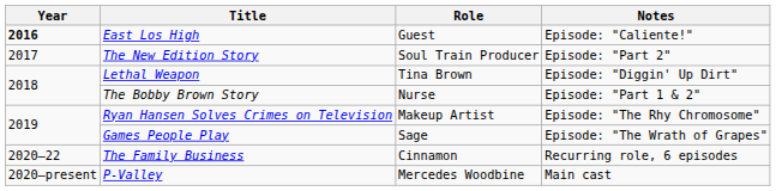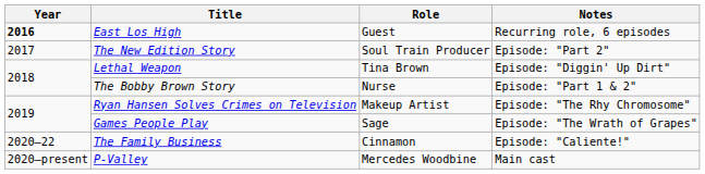 <table class="wikitable sortable">
 <tr>
 <th>Year</th>
 <th>Title</th>
 <th>Role</th>
 <th>Notes</th>
 </tr>
 <tr>
 <td><strong>2016</strong></td>
 <td><em><a href='#'>East Los High</a></em></td>
 <td>Guest</td>
-<td>Episode: "Caliente!"</td>
+<td>Recurring role, 6 episodes</td>
 </tr>
 <tr>
 <td>2017</td>
 <td><em><a href='#'>The New Edition Story</a></em></td>
 <td>Soul Train Producer</td>
 <td>Episode: "Part 2"</td>
 </tr>
 <tr>
 <td rowspan="2">2018</td>
 <td><em><a href='#'>Lethal Weapon</a></em></td>
 <td>Tina Brown</td>
 <td>Episode: "Diggin' Up Dirt"</td>
 </tr>
 <tr>
 <td><em>The Bobby Brown Story</em></td>
 <td>Nurse</td>
 <td>Episode: "Part 1 & 2"</td>
 </tr>
 <tr>
 <td rowspan="2">2019</td>
 <td><em><a href='#'>Ryan Hansen Solves Crimes on Television</a></em></td>
 <td>Makeup Artist</td>
 <td>Episode: "The Rhy Chromosome"</td>
 </tr>
 <tr>
 <td><em><a href='#'>Games People Play</a></em></td>
 <td>Sage</td>
 <td>Episode: "The Wrath of Grapes"</td>
 </tr>
 <tr>
 <td>2020–22</td>
 <td><em><a href='#'>The Family Business</a></em></td>
 <td>Cinnamon</td>
-<td>Recurring role, 6 episodes</td>
+<td>Episode: "Caliente!"</td>
 </tr>
 <tr>
 <td>2020–present</td>
 <td><em><a href='#'>P-Valley</a></em></td>
 <td>Mercedes Woodbine</td>
 <td>Main cast</td>
 </tr>
 </table>
